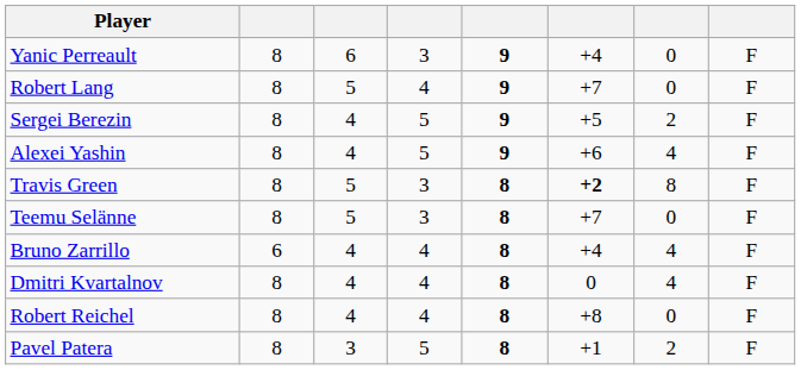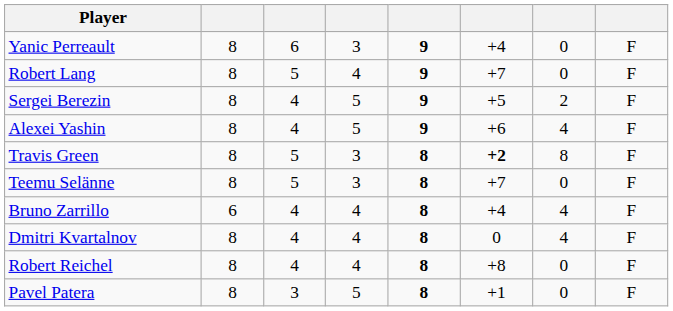 <table class="wikitable sortable" style="text-align:center;">
 <tr>
 <th style="width:175px;">Player</th>
 <th style="width:50px;"></th>
 <th style="width:50px;"></th>
 <th style="width:50px;"></th>
 <th style="width:60px;"></th>
 <th style="width:60px;"></th>
 <th style="width:50px;"></th>
 <th style="width:60px;"></th>
 </tr>
 <tr>
 <td style="text-align:left;"> <a href='#'>Yanic Perreault</a></td>
 <td>8</td>
 <td>6</td>
 <td>3</td>
 <td><strong>9</strong></td>
 <td>+4</td>
 <td>0</td>
 <td>F</td>
 </tr>
 <tr>
 <td style="text-align:left;"> <a href='#'>Robert Lang</a></td>
 <td>8</td>
 <td>5</td>
 <td>4</td>
 <td><strong>9</strong></td>
 <td>+7</td>
 <td>0</td>
 <td>F</td>
 </tr>
 <tr>
 <td style="text-align:left;"> <a href='#'>Sergei Berezin</a></td>
 <td>8</td>
 <td>4</td>
 <td>5</td>
 <td><strong>9</strong></td>
 <td>+5</td>
 <td>2</td>
 <td>F</td>
 </tr>
 <tr>
 <td style="text-align:left;"> <a href='#'>Alexei Yashin</a></td>
 <td>8</td>
 <td>4</td>
 <td>5</td>
 <td><strong>9</strong></td>
 <td>+6</td>
 <td>4</td>
 <td>F</td>
 </tr>
 <tr>
 <td style="text-align:left;"> <a href='#'>Travis Green</a></td>
 <td>8</td>
 <td>5</td>
 <td>3</td>
 <td><strong>8</strong></td>
 <td><strong>+2</strong></td>
 <td>8</td>
 <td>F</td>
 </tr>
 <tr>
 <td style="text-align:left;"> <a href='#'>Teemu Selänne</a></td>
 <td>8</td>
 <td>5</td>
 <td>3</td>
 <td><strong>8</strong></td>
 <td>+7</td>
 <td>0</td>
 <td>F</td>
 </tr>
 <tr>
 <td style="text-align:left;"> <a href='#'>Bruno Zarrillo</a></td>
 <td>6</td>
 <td>4</td>
 <td>4</td>
 <td><strong>8</strong></td>
 <td>+4</td>
 <td>4</td>
 <td>F</td>
 </tr>
 <tr>
 <td style="text-align:left;"> <a href='#'>Dmitri Kvartalnov</a></td>
 <td>8</td>
 <td>4</td>
 <td>4</td>
 <td><strong>8</strong></td>
 <td>0</td>
 <td>4</td>
 <td>F</td>
 </tr>
 <tr>
 <td style="text-align:left;"> <a href='#'>Robert Reichel</a></td>
 <td>8</td>
 <td>4</td>
 <td>4</td>
 <td><strong>8</strong></td>
 <td>+8</td>
 <td>0</td>
 <td>F</td>
 </tr>
 <tr>
 <td style="text-align:left;"> <a href='#'>Pavel Patera</a></td>
 <td>8</td>
 <td>3</td>
 <td>5</td>
 <td><strong>8</strong></td>
 <td>+1</td>
-<td>2</td>
+<td>0</td>
 <td>F</td>
 </tr>
 </table>
